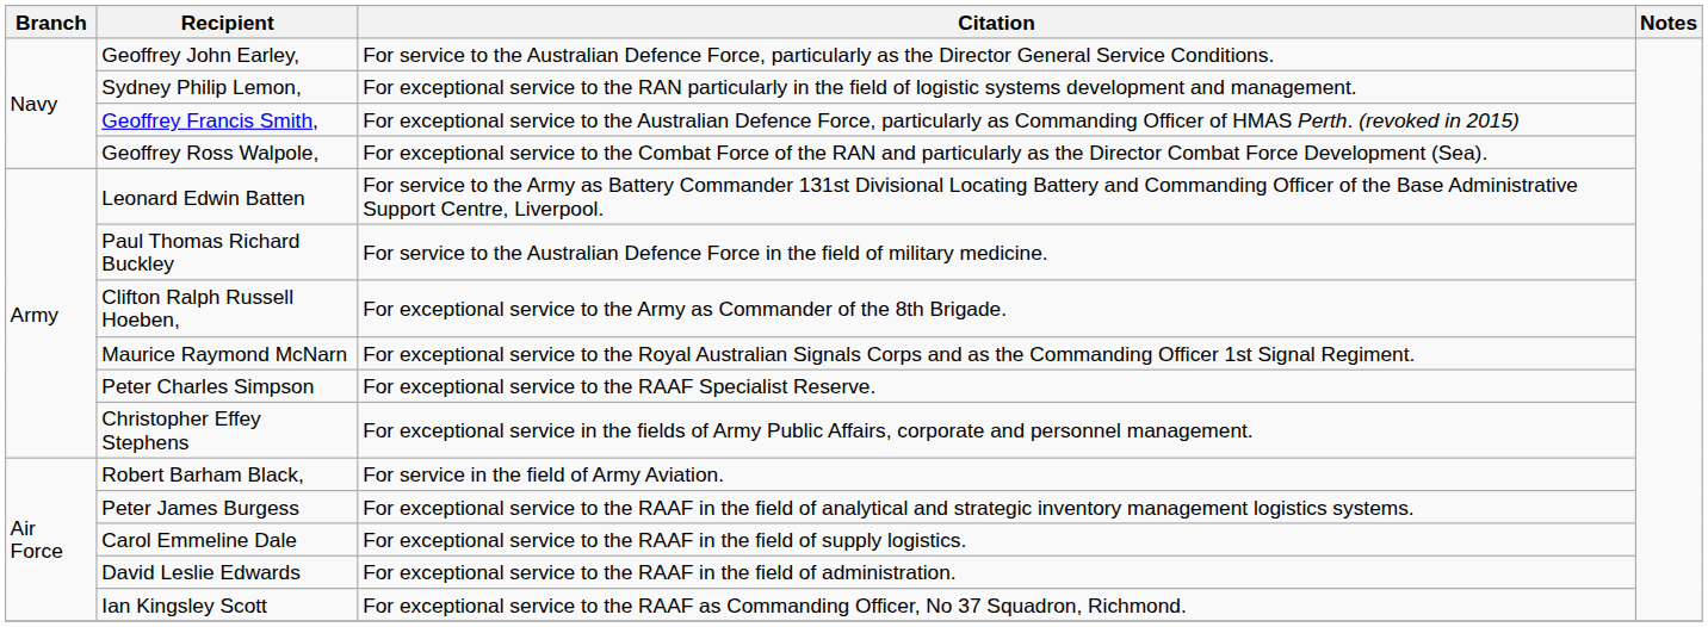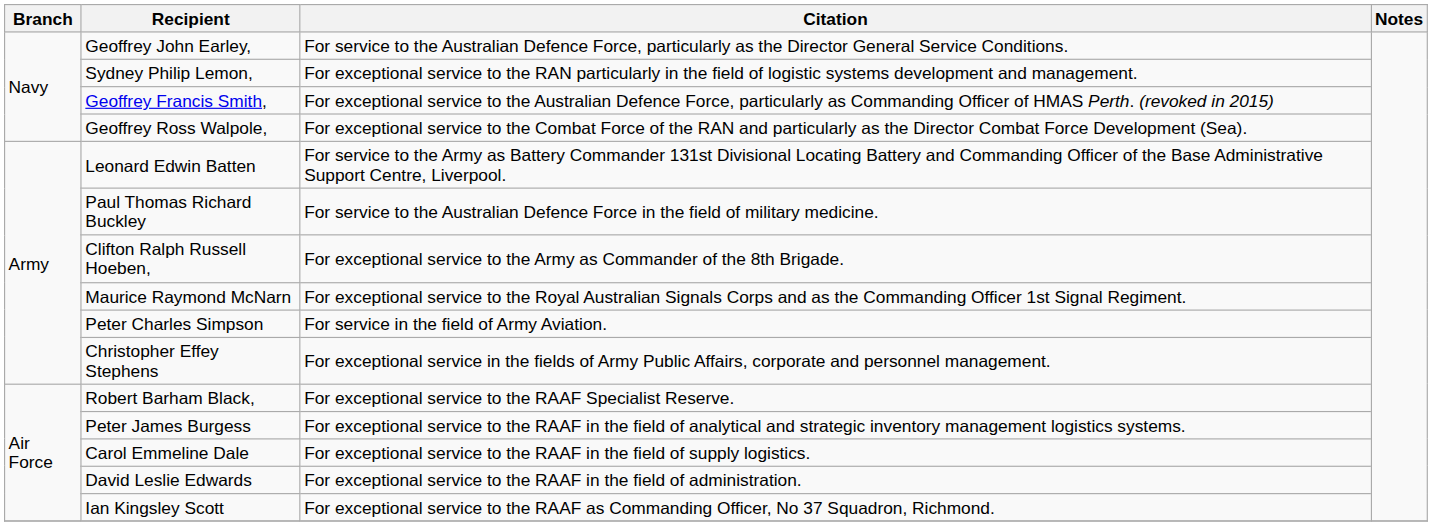 <table class="wikitable" style="font-size:95%;">
 <tr>
 <th>Branch</th>
 <th>Recipient</th>
 <th>Citation</th>
 <th>Notes</th>
 </tr>
 <tr>
 <td rowspan=4>Navy</td>
 <td> Geoffrey John Earley, </td>
 <td>For service to the Australian Defence Force, particularly as the Director General Service Conditions.</td>
 <td rowspan=15></td>
 </tr>
 <tr>
 <td> Sydney Philip Lemon, </td>
 <td>For exceptional service to the RAN particularly in the field of logistic systems development and management.</td>
 </tr>
 <tr>
 <td> <a href='#'>Geoffrey Francis Smith</a>, </td>
 <td>For exceptional service to the Australian Defence Force, particularly as Commanding Officer of HMAS <em>Perth</em>. <em>(revoked in 2015)</em></td>
 </tr>
 <tr>
 <td> Geoffrey Ross Walpole, </td>
 <td>For exceptional service to the Combat Force of the RAN and particularly as the Director Combat Force Development (Sea).</td>
 </tr>
 <tr>
 <td rowspan=6>Army</td>
 <td> Leonard Edwin Batten</td>
 <td>For service to the Army as Battery Commander 131st Divisional Locating Battery and Commanding Officer of the Base Administrative Support Centre, Liverpool.</td>
 </tr>
 <tr>
 <td> Paul Thomas Richard Buckley</td>
 <td>For service to the Australian Defence Force in the field of military medicine.</td>
 </tr>
 <tr>
 <td> Clifton Ralph Russell Hoeben, </td>
 <td>For exceptional service to the Army as Commander of the 8th Brigade.</td>
 </tr>
 <tr>
 <td> Maurice Raymond McNarn</td>
 <td>For exceptional service to the Royal Australian Signals Corps and as the Commanding Officer 1st Signal Regiment.</td>
 </tr>
 <tr>
 <td> Peter Charles Simpson</td>
-<td>For exceptional service to the RAAF Specialist Reserve.</td>
+<td>For service in the field of Army Aviation.</td>
 </tr>
 <tr>
 <td> Christopher Effey Stephens</td>
 <td>For exceptional service in the fields of Army Public Affairs, corporate and personnel management.</td>
 </tr>
 <tr>
 <td rowspan=5>Air Force</td>
 <td> Robert Barham Black, </td>
-<td>For service in the field of Army Aviation.</td>
+<td>For exceptional service to the RAAF Specialist Reserve.</td>
 </tr>
 <tr>
 <td> Peter James Burgess</td>
 <td>For exceptional service to the RAAF in the field of analytical and strategic inventory management logistics systems.</td>
 </tr>
 <tr>
 <td> Carol Emmeline Dale</td>
 <td>For exceptional service to the RAAF in the field of supply logistics.</td>
 </tr>
 <tr>
 <td> David Leslie Edwards</td>
 <td>For exceptional service to the RAAF in the field of administration.</td>
 </tr>
 <tr>
 <td> Ian Kingsley Scott</td>
 <td>For exceptional service to the RAAF as Commanding Officer, No 37 Squadron, Richmond.</td>
 </tr>
 <tr>
 </tr>
 </table>
